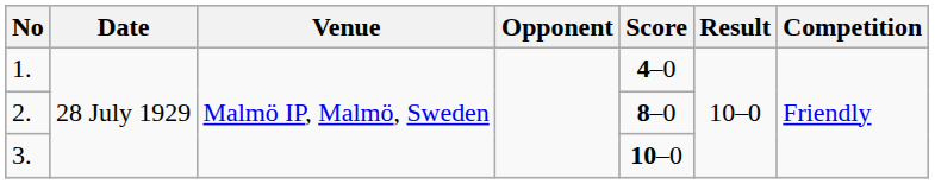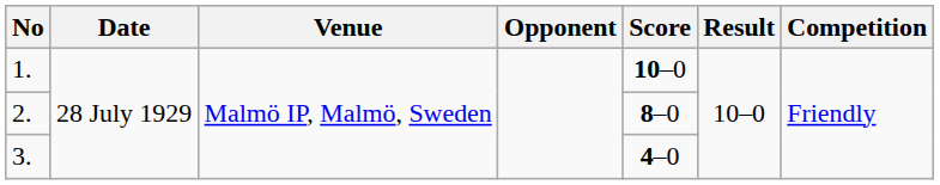 <table class="wikitable" style="font-size:85%;">
 <tr>
 <th>No</th>
 <th>Date</th>
 <th>Venue</th>
 <th>Opponent</th>
 <th>Score</th>
 <th>Result</th>
 <th>Competition</th>
 </tr>
 <tr>
 <td>1.</td>
 <td rowspan="3">28 July 1929</td>
 <td rowspan="3"><a href='#'>Malmö IP</a>, <a href='#'>Malmö</a>, <a href='#'>Sweden</a></td>
 <td rowspan="3"></td>
-<td align=center><strong>4</strong>–0</td>
+<td align=center><strong>10</strong>–0</td>
 <td align=center rowspan="3">10–0</td>
 <td rowspan="3"><a href='#'>Friendly</a></td>
 </tr>
 <tr>
 <td>2.</td>
 <td align=center><strong>8</strong>–0</td>
 </tr>
 <tr>
 <td>3.</td>
-<td align=center><strong>10</strong>–0</td>
+<td align=center><strong>4</strong>–0</td>
 </tr>
 </table>
